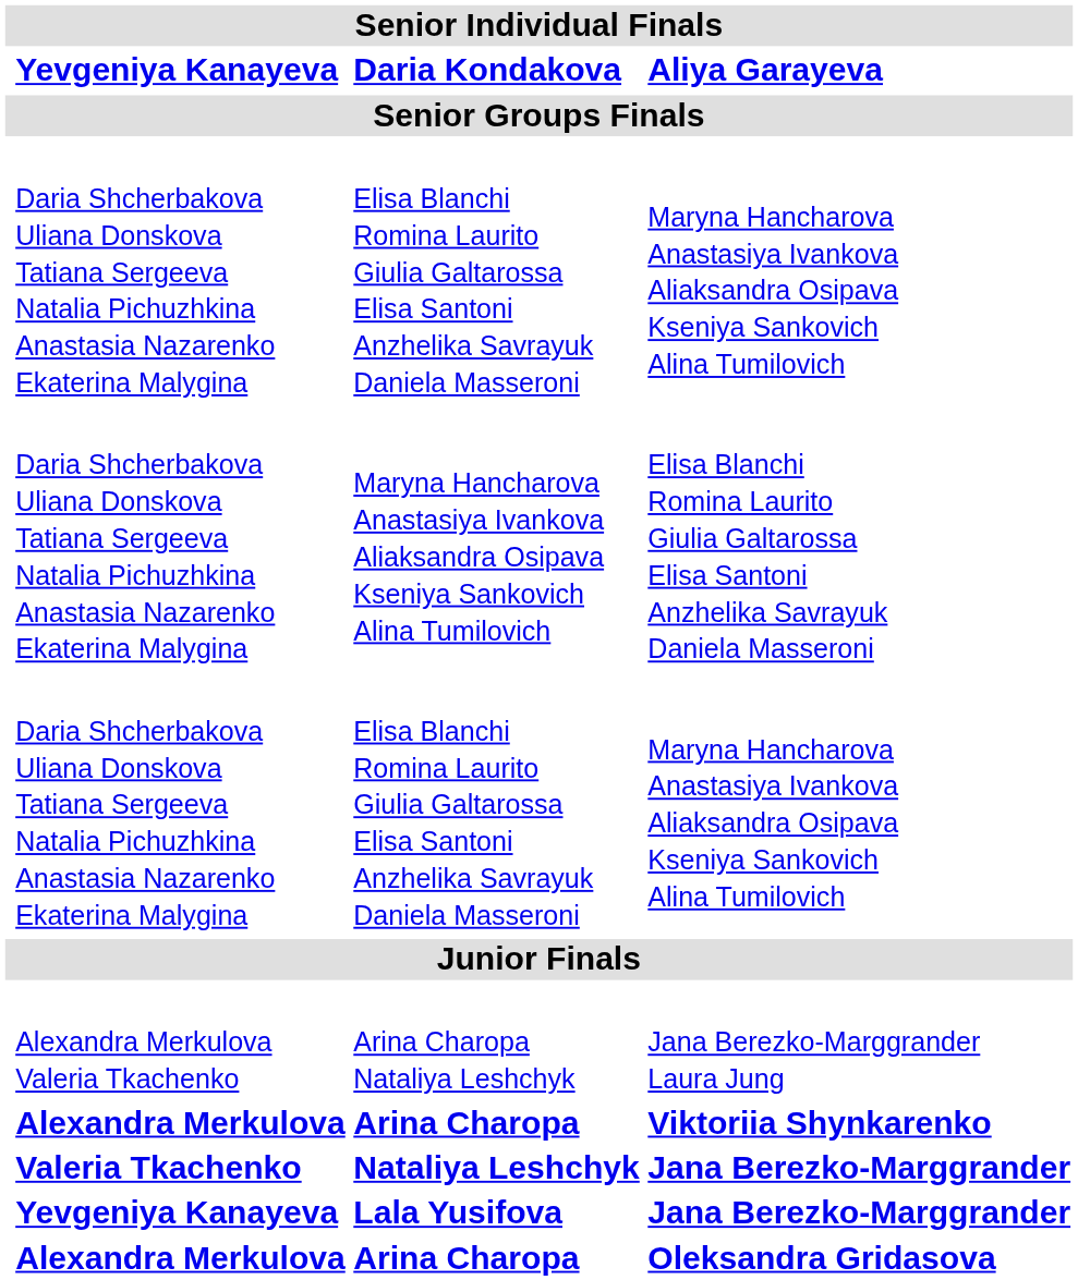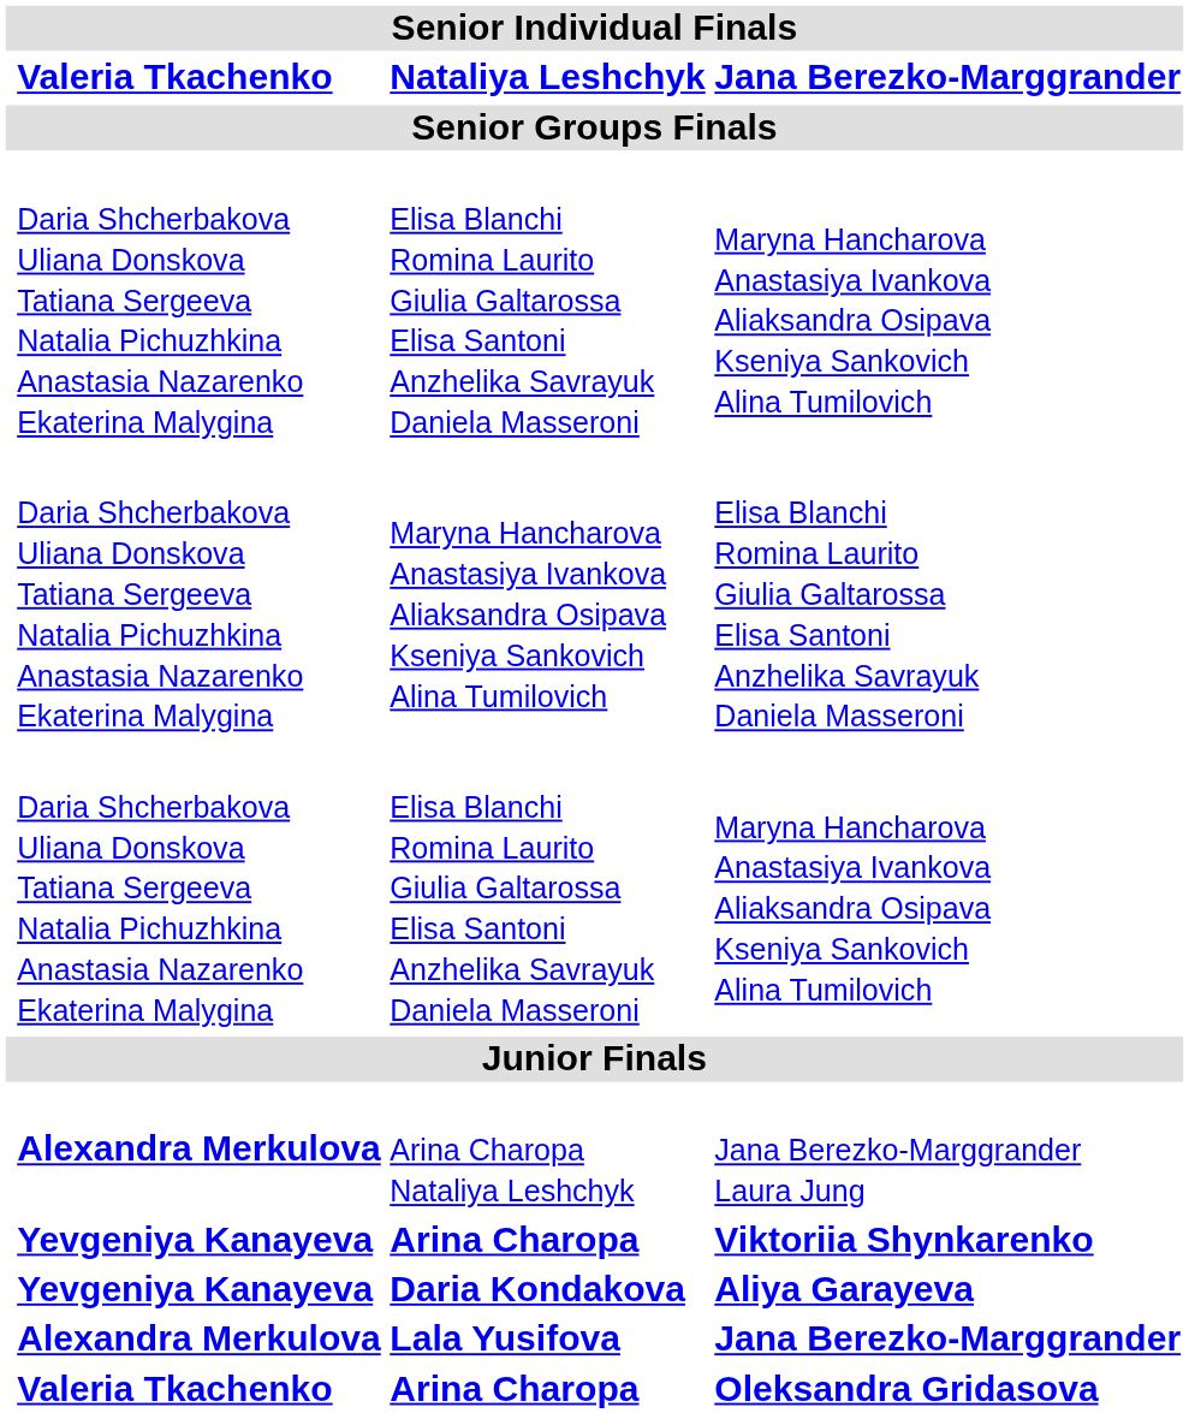 <table>
 <tr bgcolor="DFDFDF">
 <td colspan="4" align="center"><strong>Senior Individual Finals</strong></td>
 </tr>
 <tr>
 <th scope=row style="text-align:left"><br></th>
-<td><strong><a href='#'>Yevgeniya Kanayeva</a></strong><br><small></small></td>
-<td><strong><a href='#'>Daria Kondakova</a></strong><br><small></small></td>
-<td><strong><a href='#'>Aliya Garayeva</a></strong><br><small></small></td>
+<td><strong><a href='#'>Valeria Tkachenko</a></strong><br><small></small></td>
+<td><strong><a href='#'>Nataliya Leshchyk</a></strong><br><small></small></td>
+<td><strong><a href='#'>Jana Berezko-Marggrander</a></strong><br><small></small></td>
 </tr>
 <tr bgcolor="DFDFDF">
 <td colspan="4" align="center"><strong>Senior Groups Finals</strong></td>
 </tr>
 <tr>
 <th scope=row style="text-align:left"><br></th>
 <td><strong></strong><br><small><a href='#'>Daria Shcherbakova</a><br><a href='#'>Uliana Donskova</a><br><a href='#'>Tatiana Sergeeva</a><br><a href='#'>Natalia Pichuzhkina</a><br><a href='#'>Anastasia Nazarenko</a><br><a href='#'>Ekaterina Malygina</a></small></td>
 <td><strong></strong><br><small><a href='#'>Elisa Blanchi</a><br><a href='#'>Romina Laurito</a><br><a href='#'>Giulia Galtarossa</a><br><a href='#'>Elisa Santoni</a><br><a href='#'>Anzhelika Savrayuk</a><br><a href='#'>Daniela Masseroni</a></small></td>
 <td><strong></strong><br><small><a href='#'>Maryna Hancharova</a><br><a href='#'>Anastasiya Ivankova</a><br><a href='#'>Aliaksandra Osipava</a><br><a href='#'>Kseniya Sankovich</a><br><a href='#'>Alina Tumilovich</a></small></td>
 </tr>
 <tr>
 <th scope=row style="text-align:left"><br></th>
 <td><strong></strong><br><small><a href='#'>Daria Shcherbakova</a><br><a href='#'>Uliana Donskova</a><br><a href='#'>Tatiana Sergeeva</a><br><a href='#'>Natalia Pichuzhkina</a><br><a href='#'>Anastasia Nazarenko</a><br><a href='#'>Ekaterina Malygina</a></small></td>
 <td><strong></strong><br><small><a href='#'>Maryna Hancharova</a><br><a href='#'>Anastasiya Ivankova</a><br><a href='#'>Aliaksandra Osipava</a><br><a href='#'>Kseniya Sankovich</a><br><a href='#'>Alina Tumilovich</a></small></td>
 <td><strong></strong><br><small><a href='#'>Elisa Blanchi</a><br><a href='#'>Romina Laurito</a><br><a href='#'>Giulia Galtarossa</a><br><a href='#'>Elisa Santoni</a><br><a href='#'>Anzhelika Savrayuk</a><br><a href='#'>Daniela Masseroni</a></small></td>
 </tr>
 <tr>
 <th scope=row style="text-align:left"><br></th>
 <td><strong></strong><br><small><a href='#'>Daria Shcherbakova</a><br><a href='#'>Uliana Donskova</a><br><a href='#'>Tatiana Sergeeva</a><br><a href='#'>Natalia Pichuzhkina</a><br><a href='#'>Anastasia Nazarenko</a><br><a href='#'>Ekaterina Malygina</a></small></td>
 <td><strong></strong><br><small><a href='#'>Elisa Blanchi</a><br><a href='#'>Romina Laurito</a><br><a href='#'>Giulia Galtarossa</a><br><a href='#'>Elisa Santoni</a><br><a href='#'>Anzhelika Savrayuk</a><br><a href='#'>Daniela Masseroni</a></small></td>
 <td><strong></strong><br><small><a href='#'>Maryna Hancharova</a><br><a href='#'>Anastasiya Ivankova</a><br><a href='#'>Aliaksandra Osipava</a><br><a href='#'>Kseniya Sankovich</a><br><a href='#'>Alina Tumilovich</a></small></td>
 </tr>
 <tr bgcolor="DFDFDF">
 <td colspan="4" align="center"><strong>Junior Finals</strong></td>
 </tr>
 <tr>
 <th scope=row style="text-align:left"><br></th>
-<td valign="top"><strong></strong><br><small><a href='#'>Alexandra Merkulova</a><br><a href='#'>Valeria Tkachenko</a></small></td>
+<td><strong><a href='#'>Alexandra Merkulova</a> </strong><br><small></small></td>
 <td valign="top"><strong></strong><br><small><a href='#'>Arina Charopa</a><br><a href='#'>Nataliya Leshchyk</a></small></td>
 <td valign="top"><strong></strong><br><small><a href='#'>Jana Berezko-Marggrander</a><br><a href='#'>Laura Jung</a></small></td>
 </tr>
 <tr>
 <th scope=row style="text-align:left"><br></th>
-<td><strong><a href='#'>Alexandra Merkulova</a> </strong><br><small></small></td>
+<td><strong><a href='#'>Yevgeniya Kanayeva</a></strong><br><small></small></td>
 <td><strong><a href='#'>Arina Charopa</a></strong><br><small></small></td>
 <td><strong><a href='#'>Viktoriia Shynkarenko</a></strong><br><small></small></td>
 </tr>
 <tr>
 <th scope=row style="text-align:left"><br></th>
-<td><strong><a href='#'>Valeria Tkachenko</a></strong><br><small></small></td>
-<td><strong><a href='#'>Nataliya Leshchyk</a></strong><br><small></small></td>
-<td><strong><a href='#'>Jana Berezko-Marggrander</a></strong><br><small></small></td>
+<td><strong><a href='#'>Yevgeniya Kanayeva</a></strong><br><small></small></td>
+<td><strong><a href='#'>Daria Kondakova</a></strong><br><small></small></td>
+<td><strong><a href='#'>Aliya Garayeva</a></strong><br><small></small></td>
 </tr>
 <tr>
 <th scope=row style="text-align:left"><br></th>
-<td><strong><a href='#'>Yevgeniya Kanayeva</a></strong><br><small></small></td>
+<td><strong><a href='#'>Alexandra Merkulova</a> </strong><br><small></small></td>
 <td><strong><a href='#'>Lala Yusifova</a></strong><br><small></small></td>
 <td><strong><a href='#'>Jana Berezko-Marggrander</a></strong><br><small></small></td>
 </tr>
 <tr>
 <th scope=row style="text-align:left"><br></th>
-<td><strong><a href='#'>Alexandra Merkulova</a> </strong><br><small></small></td>
+<td><strong><a href='#'>Valeria Tkachenko</a></strong><br><small></small></td>
 <td><strong><a href='#'>Arina Charopa</a></strong><br><small></small></td>
 <td><strong><a href='#'>Oleksandra Gridasova</a></strong><br><small></small></td>
 </tr>
 </table>
